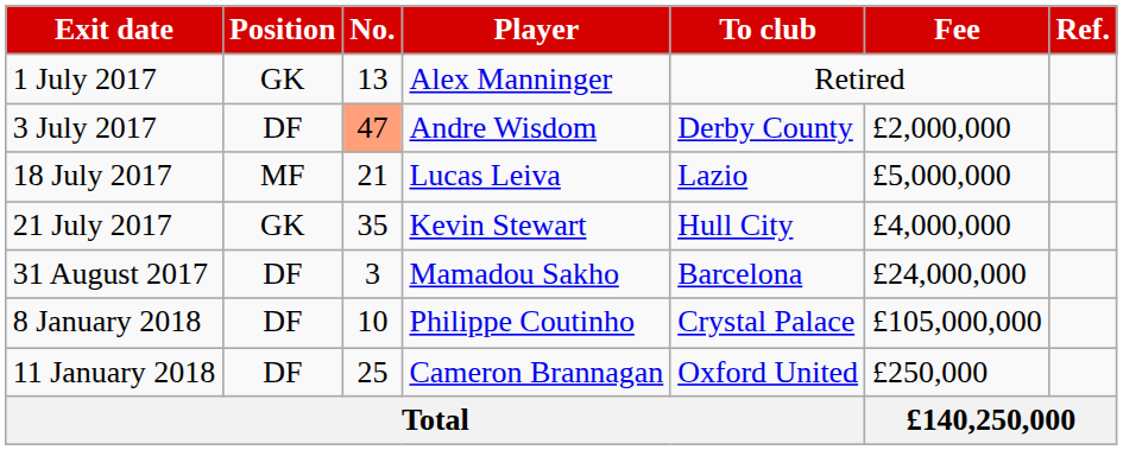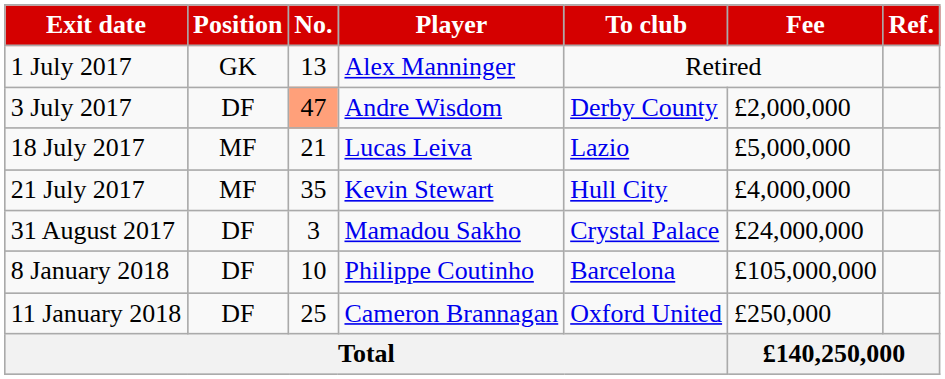 <table class="wikitable sortable">
 <tr>
 <th style="background:#d50000; color:white;">Exit date</th>
 <th style="background:#d50000; color:white;">Position</th>
 <th style="background:#d50000; color:white;">No.</th>
 <th style="background:#d50000; color:white;">Player</th>
 <th style="background:#d50000; color:white;">To club</th>
 <th style="background:#d50000; color:white;">Fee</th>
 <th style="background:#d50000; color:white;">Ref.</th>
 </tr>
 <tr>
 <td>1 July 2017</td>
 <td style="text-align:center;">GK</td>
 <td style="text-align:center;">13</td>
 <td style="text-align:left;"> <a href='#'>Alex Manninger</a></td>
 <td colspan="2" align=center>Retired</td>
 <td></td>
 </tr>
 <tr>
 <td>3 July 2017</td>
 <td style="text-align:center;">DF</td>
 <td style="background: lightsalmon; text-align:center;">47</td>
 <td style="text-align:left;"> <a href='#'>Andre Wisdom</a></td>
 <td style="text-align:left;"> <a href='#'>Derby County</a></td>
 <td> £2,000,000</td>
 <td></td>
 </tr>
 <tr>
 <td>18 July 2017</td>
 <td style="text-align:center;">MF</td>
 <td style="text-align:center;">21</td>
 <td style="text-align:left;"> <a href='#'>Lucas Leiva</a></td>
 <td style="text-align:left;"> <a href='#'>Lazio</a></td>
 <td>£5,000,000</td>
 <td></td>
 </tr>
 <tr>
 <td>21 July 2017</td>
-<td style="text-align:center;">GK</td>
+<td style="text-align:center;">MF</td>
 <td style="text-align:center;">35</td>
 <td style="text-align:left;"> <a href='#'>Kevin Stewart</a></td>
 <td style="text-align:left;"> <a href='#'>Hull City</a></td>
 <td> £4,000,000</td>
 <td></td>
 </tr>
 <tr>
 <td>31 August 2017</td>
 <td style="text-align:center;">DF</td>
 <td style="text-align:center;">3</td>
 <td style="text-align:left;"> <a href='#'>Mamadou Sakho</a></td>
-<td style="text-align:left;"> <a href='#'>Barcelona</a></td>
+<td style="text-align:left;"> <a href='#'>Crystal Palace</a></td>
 <td> £24,000,000</td>
 <td></td>
 </tr>
 <tr>
 <td>8 January 2018</td>
 <td style="text-align:center;">DF</td>
 <td style="text-align:center;">10</td>
 <td style="text-align:left;"> <a href='#'>Philippe Coutinho</a></td>
-<td style="text-align:left;"> <a href='#'>Crystal Palace</a></td>
+<td style="text-align:left;"> <a href='#'>Barcelona</a></td>
 <td> £105,000,000</td>
 <td></td>
 </tr>
 <tr>
 <td>11 January 2018</td>
 <td style="text-align:center;">DF</td>
 <td style="text-align:center;">25</td>
 <td style="text-align:left;"> <a href='#'>Cameron Brannagan</a></td>
 <td style="text-align:left;"> <a href='#'>Oxford United</a></td>
 <td> £250,000</td>
 <td></td>
 </tr>
 <tr>
 <th colspan="5">Total</th>
 <th colspan="2">£140,250,000</th>
 </tr>
 </table>
